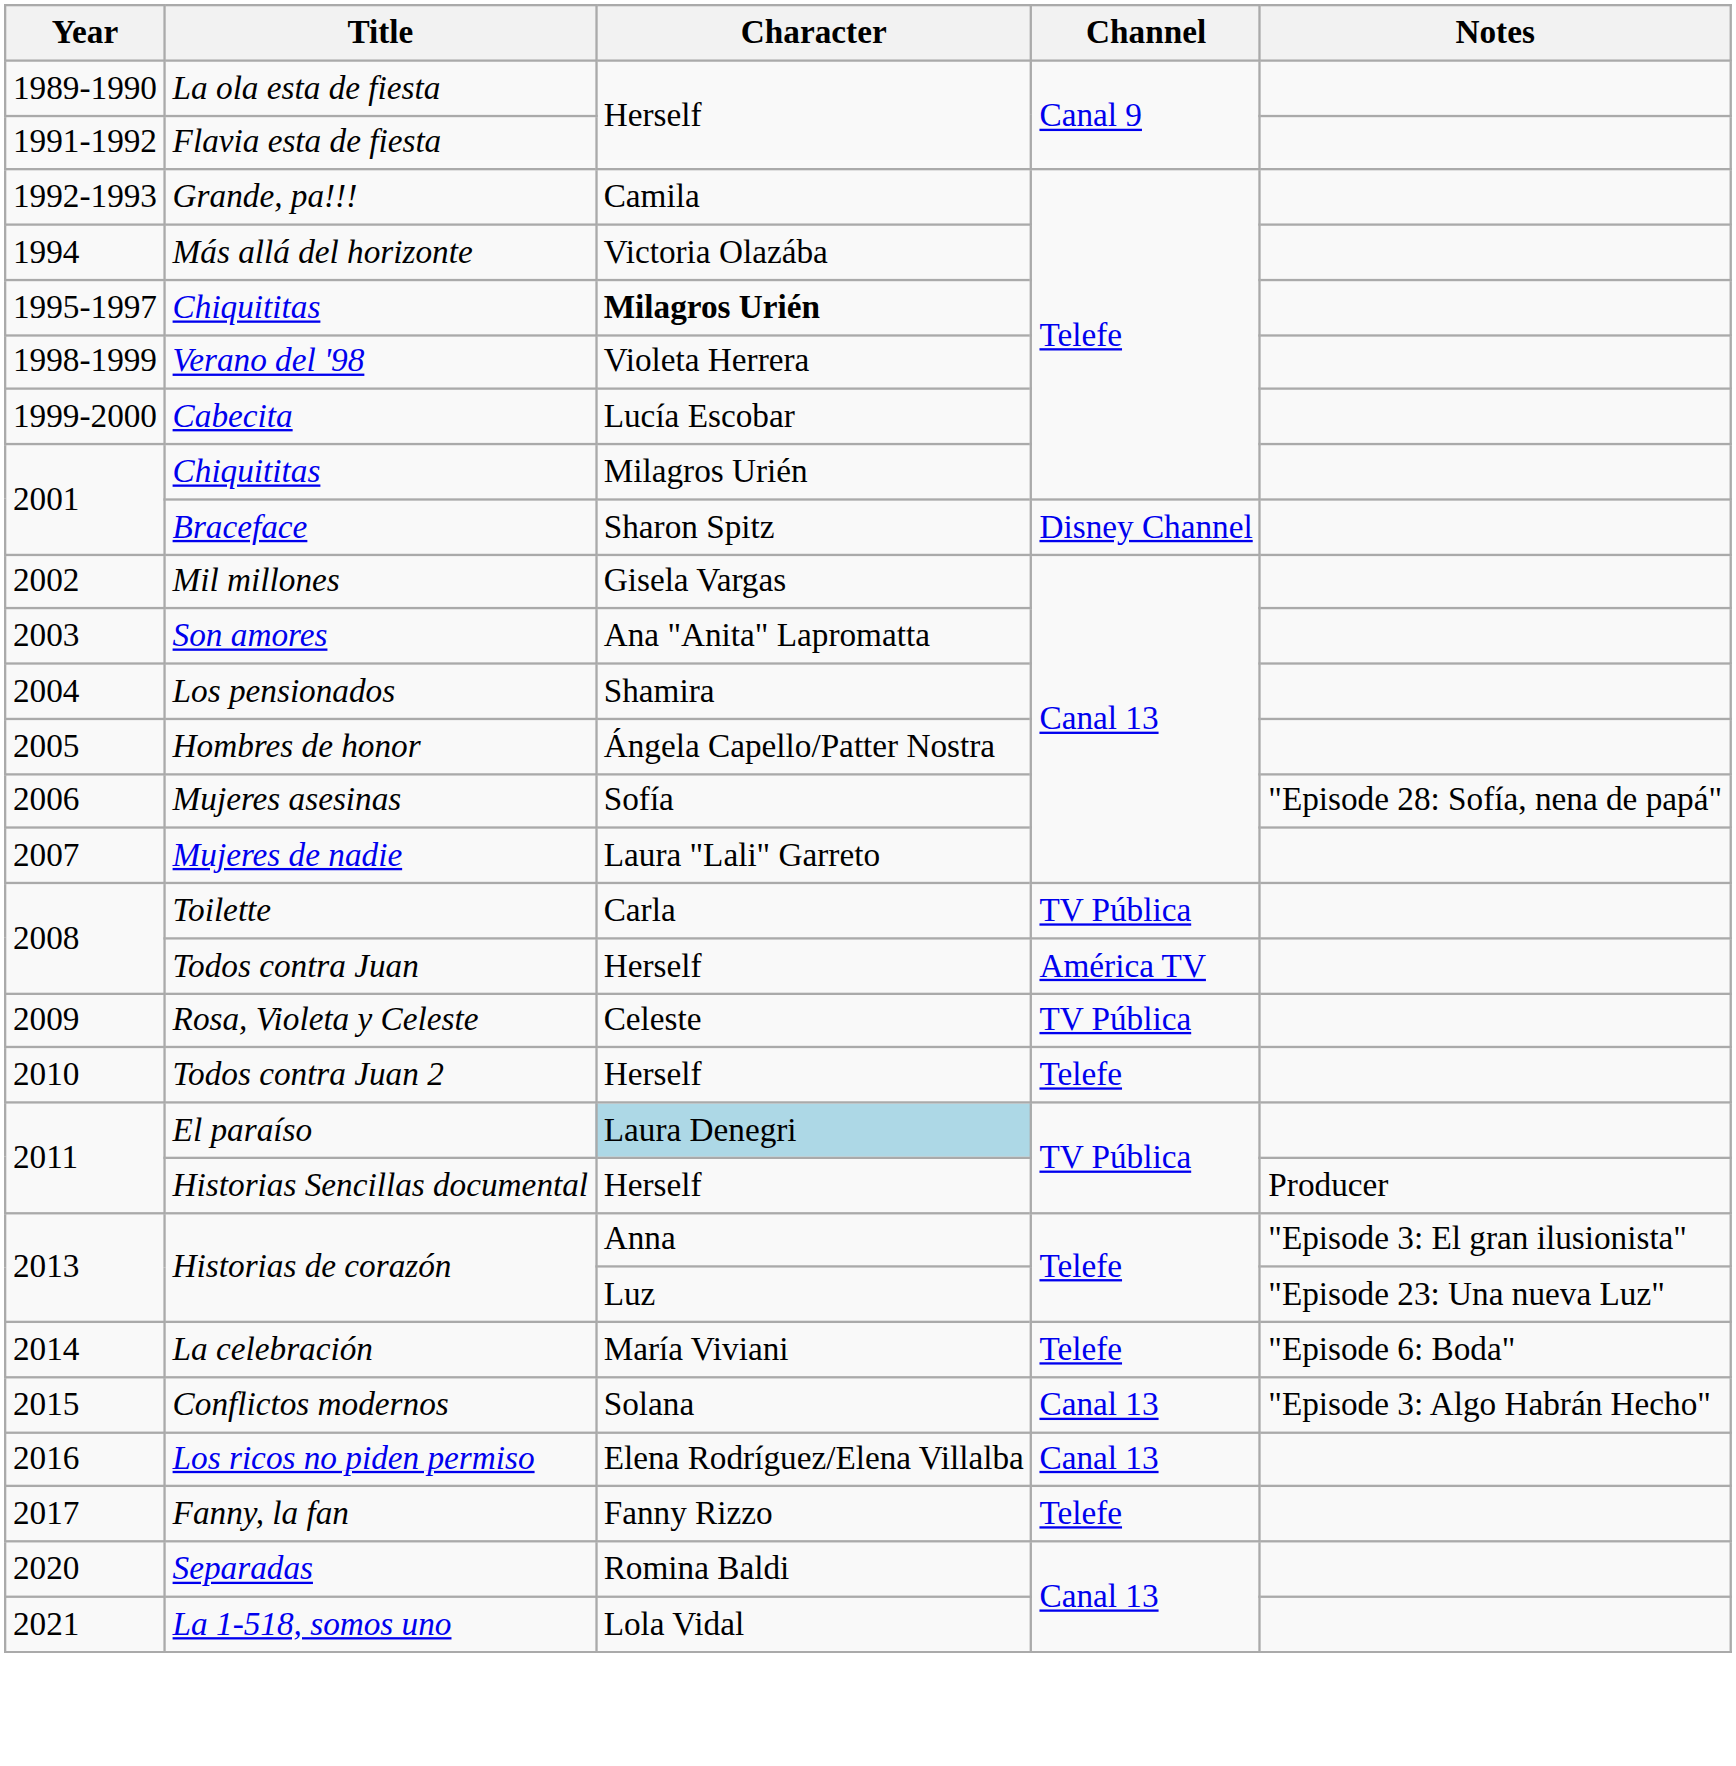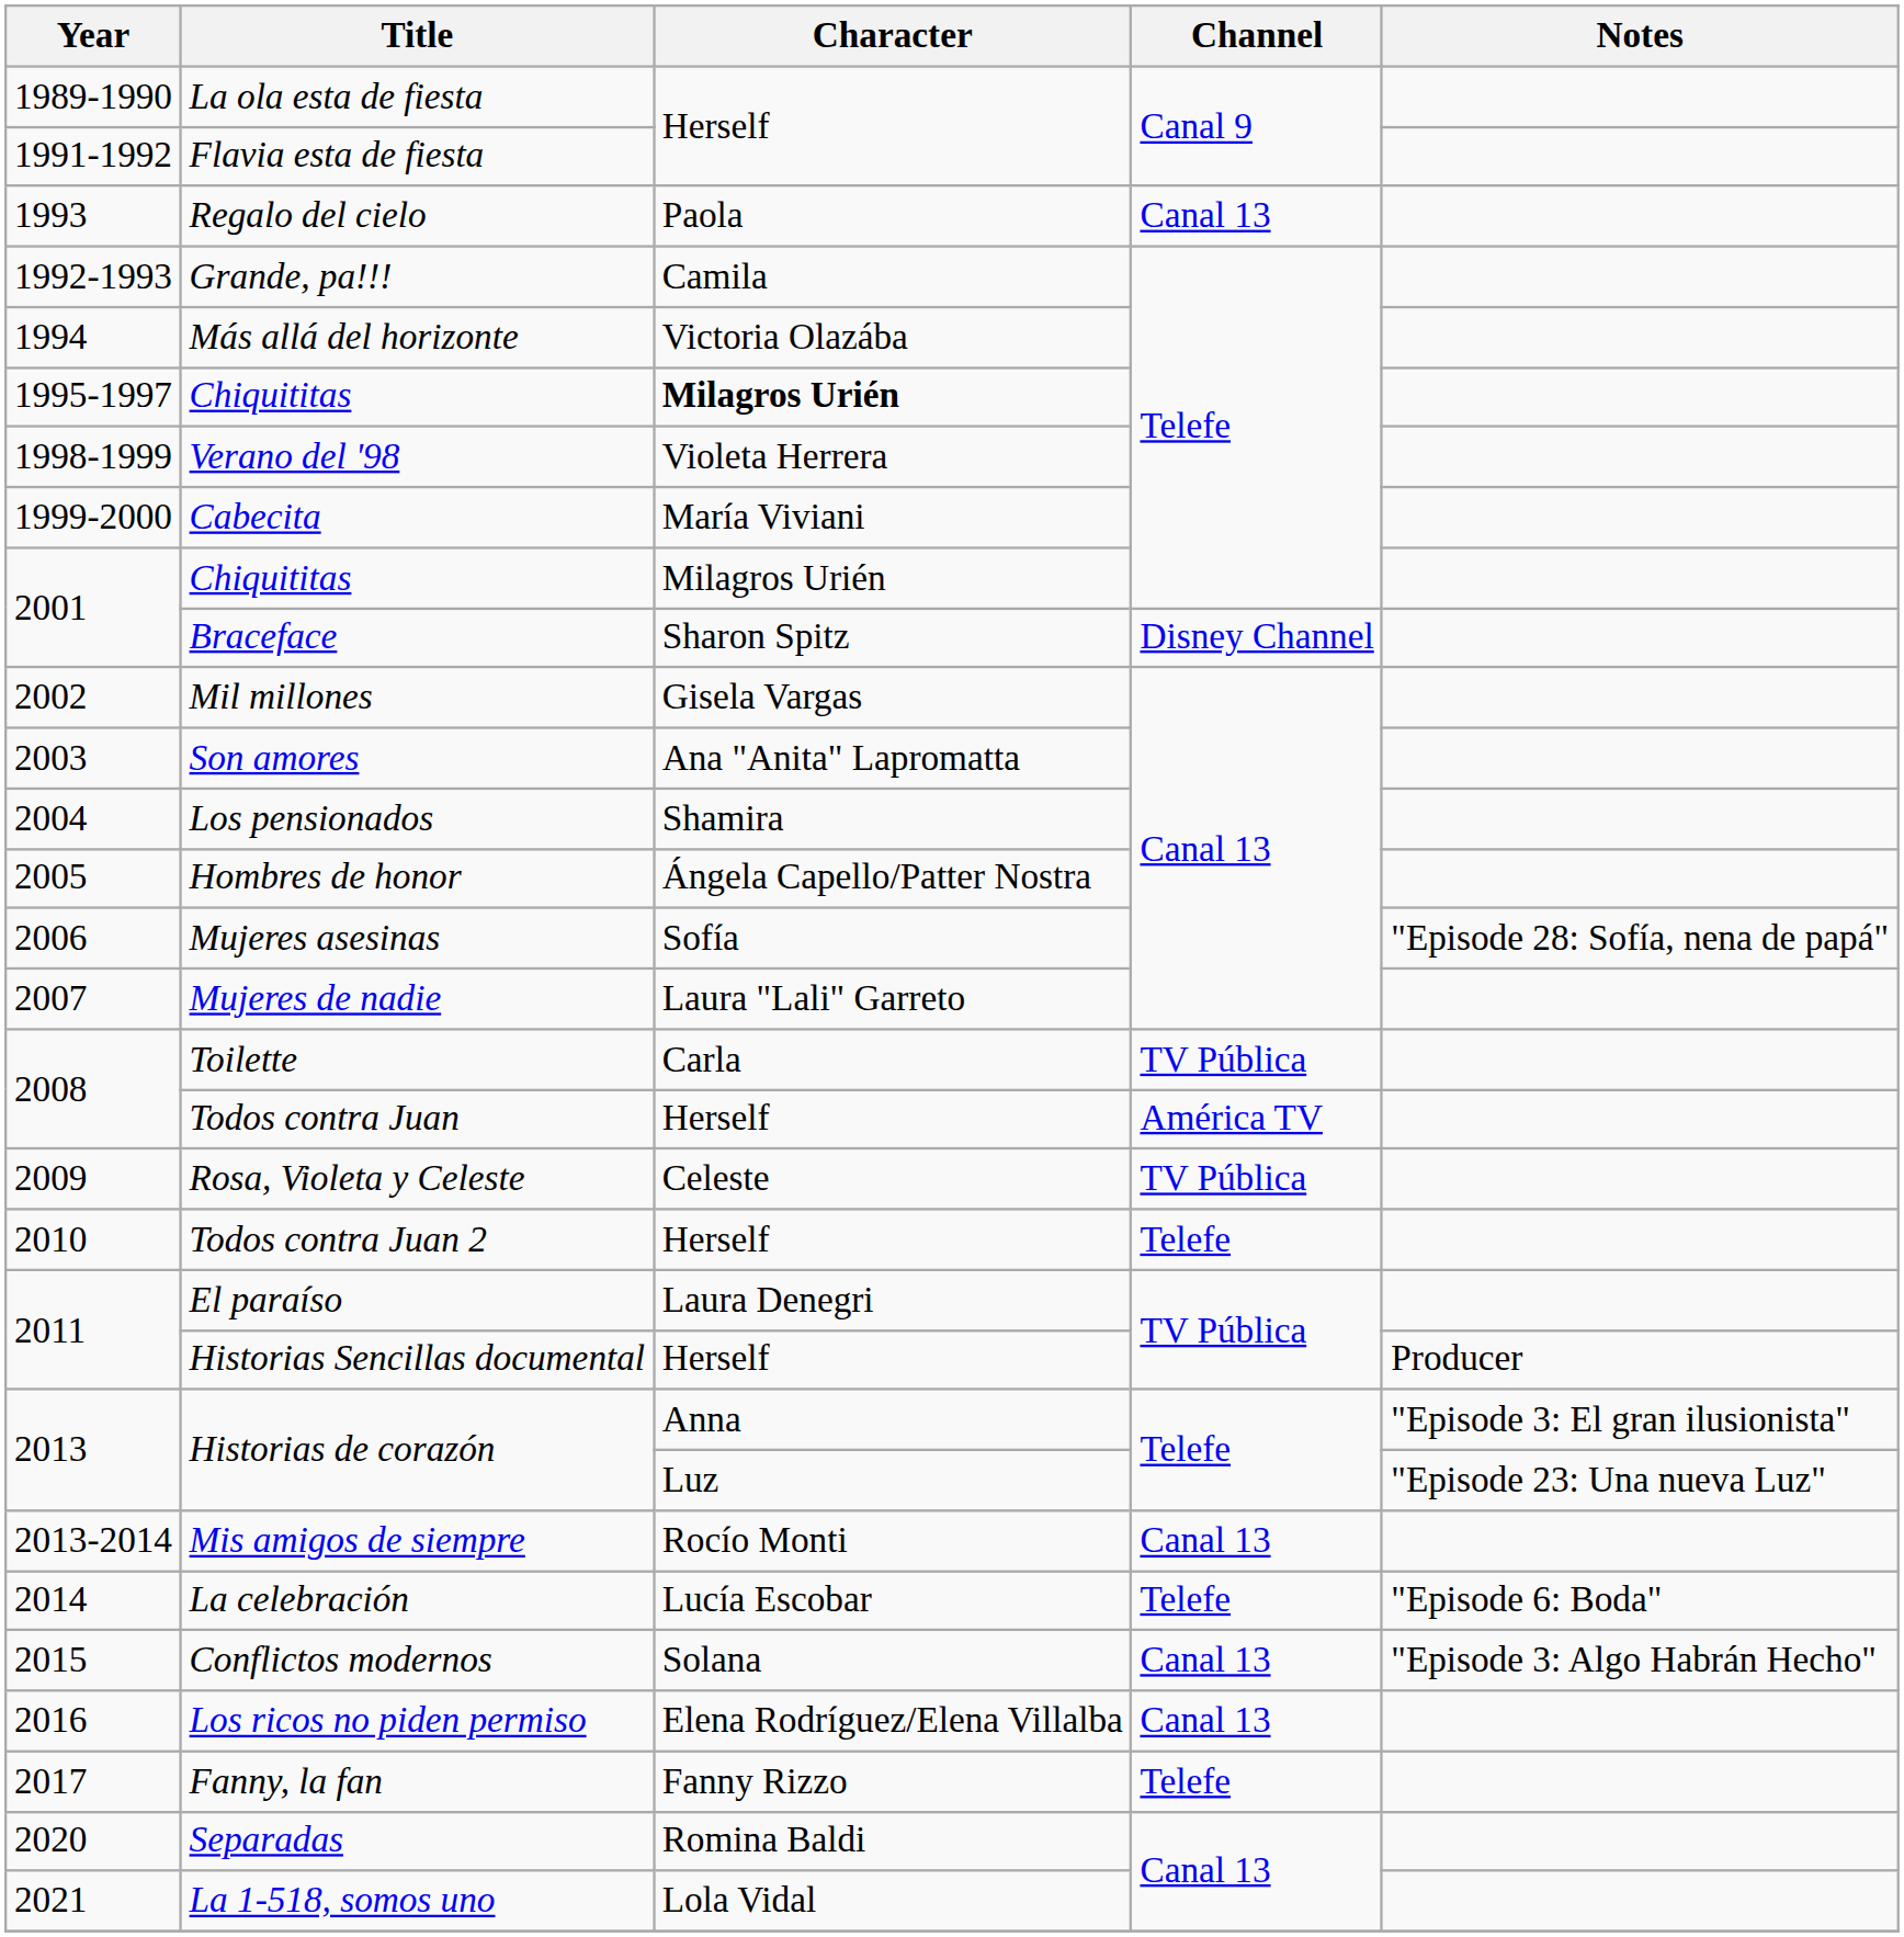 <table class="wikitable" style="font-size: 90%;">
 <tr>
 <th>Year</th>
 <th>Title</th>
 <th>Character</th>
 <th>Channel</th>
 <th>Notes</th>
 </tr>
 <tr>
 <td>1989-1990</td>
 <td><em>La ola esta de fiesta</em></td>
 <td rowspan="2">Herself</td>
 <td rowspan="2"><a href='#'>Canal 9</a></td>
 <td></td>
 </tr>
 <tr>
 <td>1991-1992</td>
 <td><em>Flavia esta de fiesta</em></td>
+<td></td>
+</tr>
+<tr>
+<td>1993</td>
+<td><em>Regalo del cielo</em></td>
+<td>Paola</td>
+<td><a href='#'>Canal 13</a></td>
 <td></td>
 </tr>
 <tr>
 <td>1992-1993</td>
 <td><em>Grande, pa!!!</em></td>
 <td>Camila</td>
 <td rowspan="6"><a href='#'>Telefe</a></td>
 <td></td>
 </tr>
 <tr>
 <td>1994</td>
 <td><em>Más allá del horizonte</em></td>
 <td>Victoria Olazába</td>
 <td></td>
 </tr>
 <tr>
 <td>1995-1997</td>
 <td><em><a href='#'>Chiquititas</a></em></td>
 <td><strong>Milagros Urién</strong></td>
 <td></td>
 </tr>
 <tr>
 <td>1998-1999</td>
 <td><em><a href='#'>Verano del '98</a></em></td>
 <td>Violeta Herrera</td>
 <td></td>
 </tr>
 <tr>
 <td>1999-2000</td>
 <td><em><a href='#'>Cabecita</a></em></td>
-<td>Lucía Escobar</td>
+<td>María Viviani</td>
 <td></td>
 </tr>
 <tr>
 <td rowspan="2">2001</td>
 <td><em><a href='#'>Chiquititas</a></em></td>
 <td>Milagros Urién</td>
 <td></td>
 </tr>
 <tr>
 <td><em><a href='#'>Braceface</a></em></td>
 <td>Sharon Spitz</td>
 <td><a href='#'>Disney Channel</a></td>
 <td></td>
 </tr>
 <tr>
 <td>2002</td>
 <td><em>Mil millones</em></td>
 <td>Gisela Vargas</td>
 <td rowspan="6"><a href='#'>Canal 13</a></td>
 <td></td>
 </tr>
 <tr>
 <td>2003</td>
 <td><em><a href='#'>Son amores</a></em></td>
 <td>Ana "Anita" Lapromatta</td>
 <td></td>
 </tr>
 <tr>
 <td>2004</td>
 <td><em>Los pensionados</em></td>
 <td>Shamira</td>
 <td></td>
 </tr>
 <tr>
 <td>2005</td>
 <td><em>Hombres de honor</em></td>
 <td>Ángela Capello/Patter Nostra</td>
 <td></td>
 </tr>
 <tr>
 <td>2006</td>
 <td><em>Mujeres asesinas</em></td>
 <td>Sofía</td>
 <td>"Episode 28: Sofía, nena de papá"</td>
 </tr>
 <tr>
 <td>2007</td>
 <td><em><a href='#'>Mujeres de nadie</a></em></td>
 <td>Laura "Lali" Garreto</td>
 <td></td>
 </tr>
 <tr>
 <td rowspan="2">2008</td>
 <td><em>Toilette</em></td>
 <td>Carla</td>
 <td><a href='#'>TV Pública</a></td>
 <td></td>
 </tr>
 <tr>
 <td><em>Todos contra Juan</em></td>
 <td>Herself</td>
 <td><a href='#'>América TV</a></td>
 <td></td>
 </tr>
 <tr>
 <td>2009</td>
 <td><em>Rosa, Violeta y Celeste</em></td>
 <td>Celeste</td>
 <td><a href='#'>TV Pública</a></td>
 <td></td>
 </tr>
 <tr>
 <td>2010</td>
 <td><em>Todos contra Juan 2</em></td>
 <td>Herself</td>
 <td><a href='#'>Telefe</a></td>
 <td></td>
 </tr>
 <tr>
 <td rowspan="2">2011</td>
 <td><em>El paraíso</em></td>
-<td style="background: lightblue;">Laura Denegri</td>
+<td>Laura Denegri</td>
 <td rowspan="2"><a href='#'>TV Pública</a></td>
 <td></td>
 </tr>
 <tr>
 <td><em>Historias Sencillas documental</em></td>
 <td>Herself</td>
 <td>Producer</td>
 </tr>
 <tr>
 <td rowspan="2">2013</td>
 <td rowspan="2"><em>Historias de corazón</em></td>
 <td>Anna</td>
 <td rowspan="2"><a href='#'>Telefe</a></td>
 <td>"Episode 3: El gran ilusionista"</td>
 </tr>
 <tr>
 <td>Luz</td>
 <td>"Episode 23: Una nueva Luz"</td>
 </tr>
 <tr>
+<td>2013-2014</td>
+<td><em><a href='#'>Mis amigos de siempre</a></em></td>
+<td>Rocío Monti</td>
+<td><a href='#'>Canal 13</a></td>
+<td></td>
+</tr>
+<tr>
 <td>2014</td>
 <td><em>La celebración</em></td>
-<td>María Viviani</td>
+<td>Lucía Escobar</td>
 <td><a href='#'>Telefe</a></td>
 <td>"Episode 6: Boda"</td>
 </tr>
 <tr>
 <td>2015</td>
 <td><em>Conflictos modernos</em></td>
 <td>Solana</td>
 <td><a href='#'>Canal 13</a></td>
 <td>"Episode 3: Algo Habrán Hecho"</td>
 </tr>
 <tr>
 <td>2016</td>
 <td><em><a href='#'>Los ricos no piden permiso</a></em></td>
 <td>Elena Rodríguez/Elena Villalba</td>
 <td><a href='#'>Canal 13</a></td>
 <td></td>
 </tr>
 <tr>
 <td>2017</td>
 <td><em>Fanny, la fan</em></td>
 <td>Fanny Rizzo</td>
 <td><a href='#'>Telefe</a></td>
 <td></td>
 </tr>
 <tr>
 <td>2020</td>
 <td><em><a href='#'>Separadas</a></em></td>
 <td>Romina Baldi</td>
 <td rowspan="2"><a href='#'>Canal 13</a></td>
 <td></td>
 </tr>
 <tr>
 <td>2021</td>
 <td><em><a href='#'>La 1-518, somos uno</a></em></td>
 <td>Lola Vidal</td>
 <td></td>
 </tr>
 <tr>
 </tr>
 </table>
